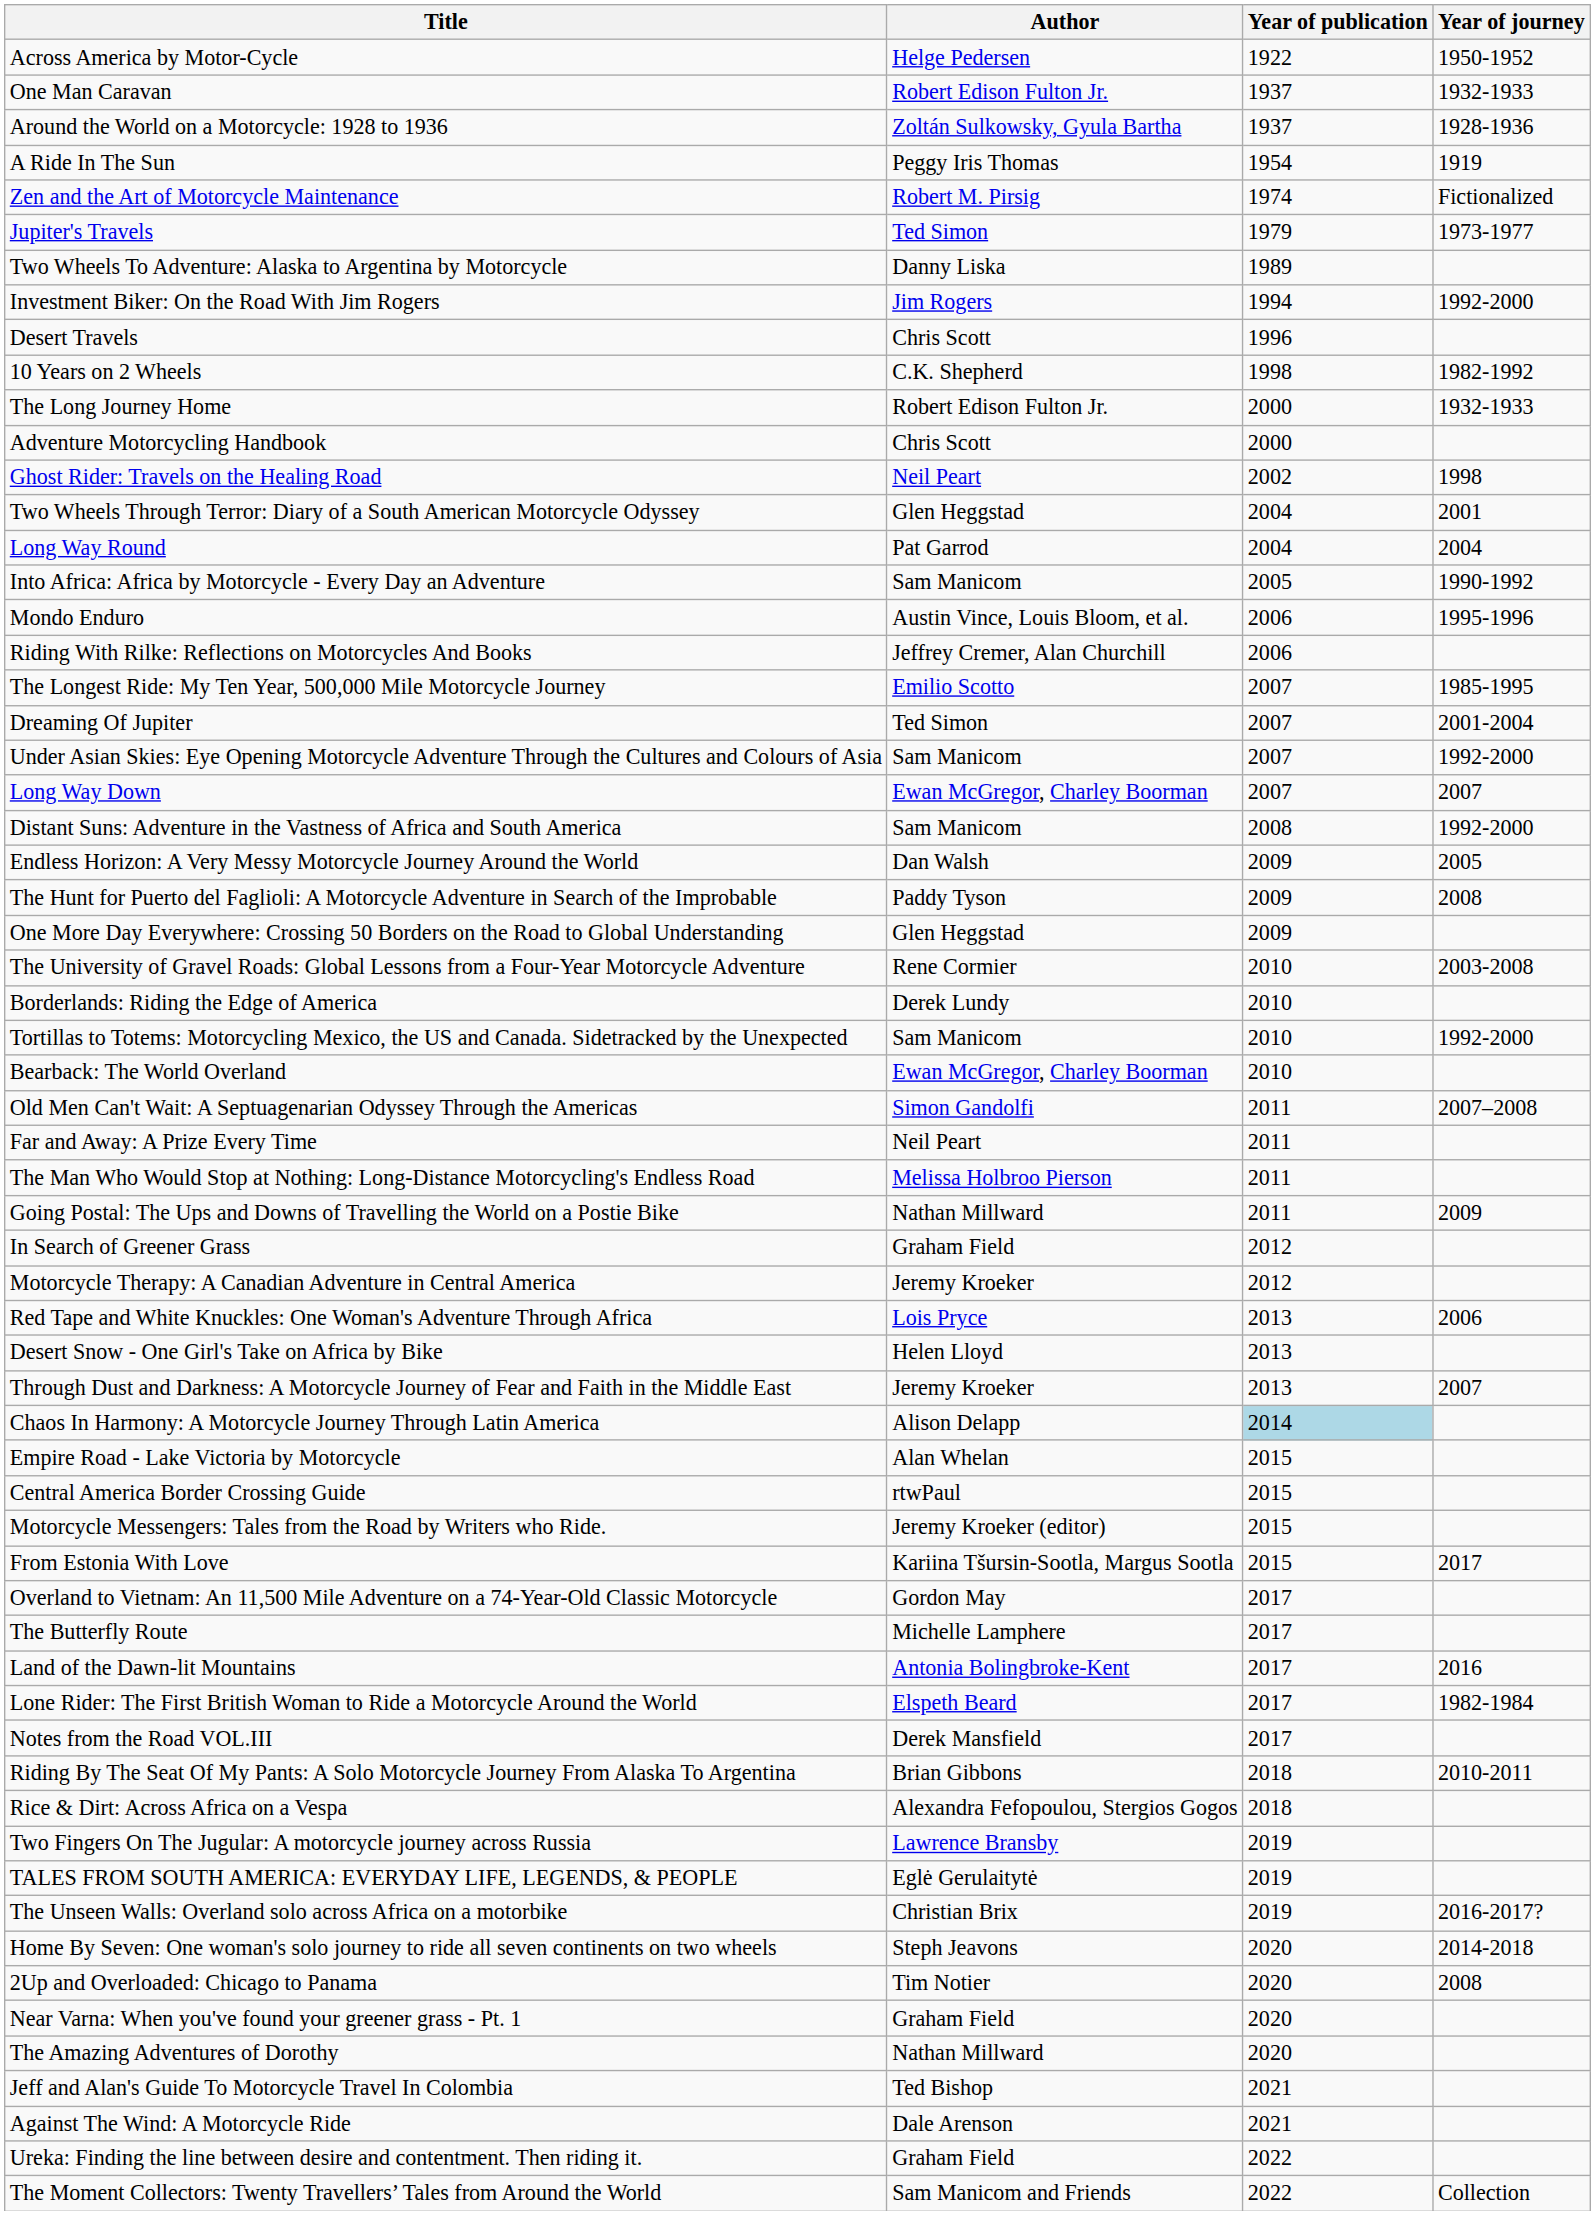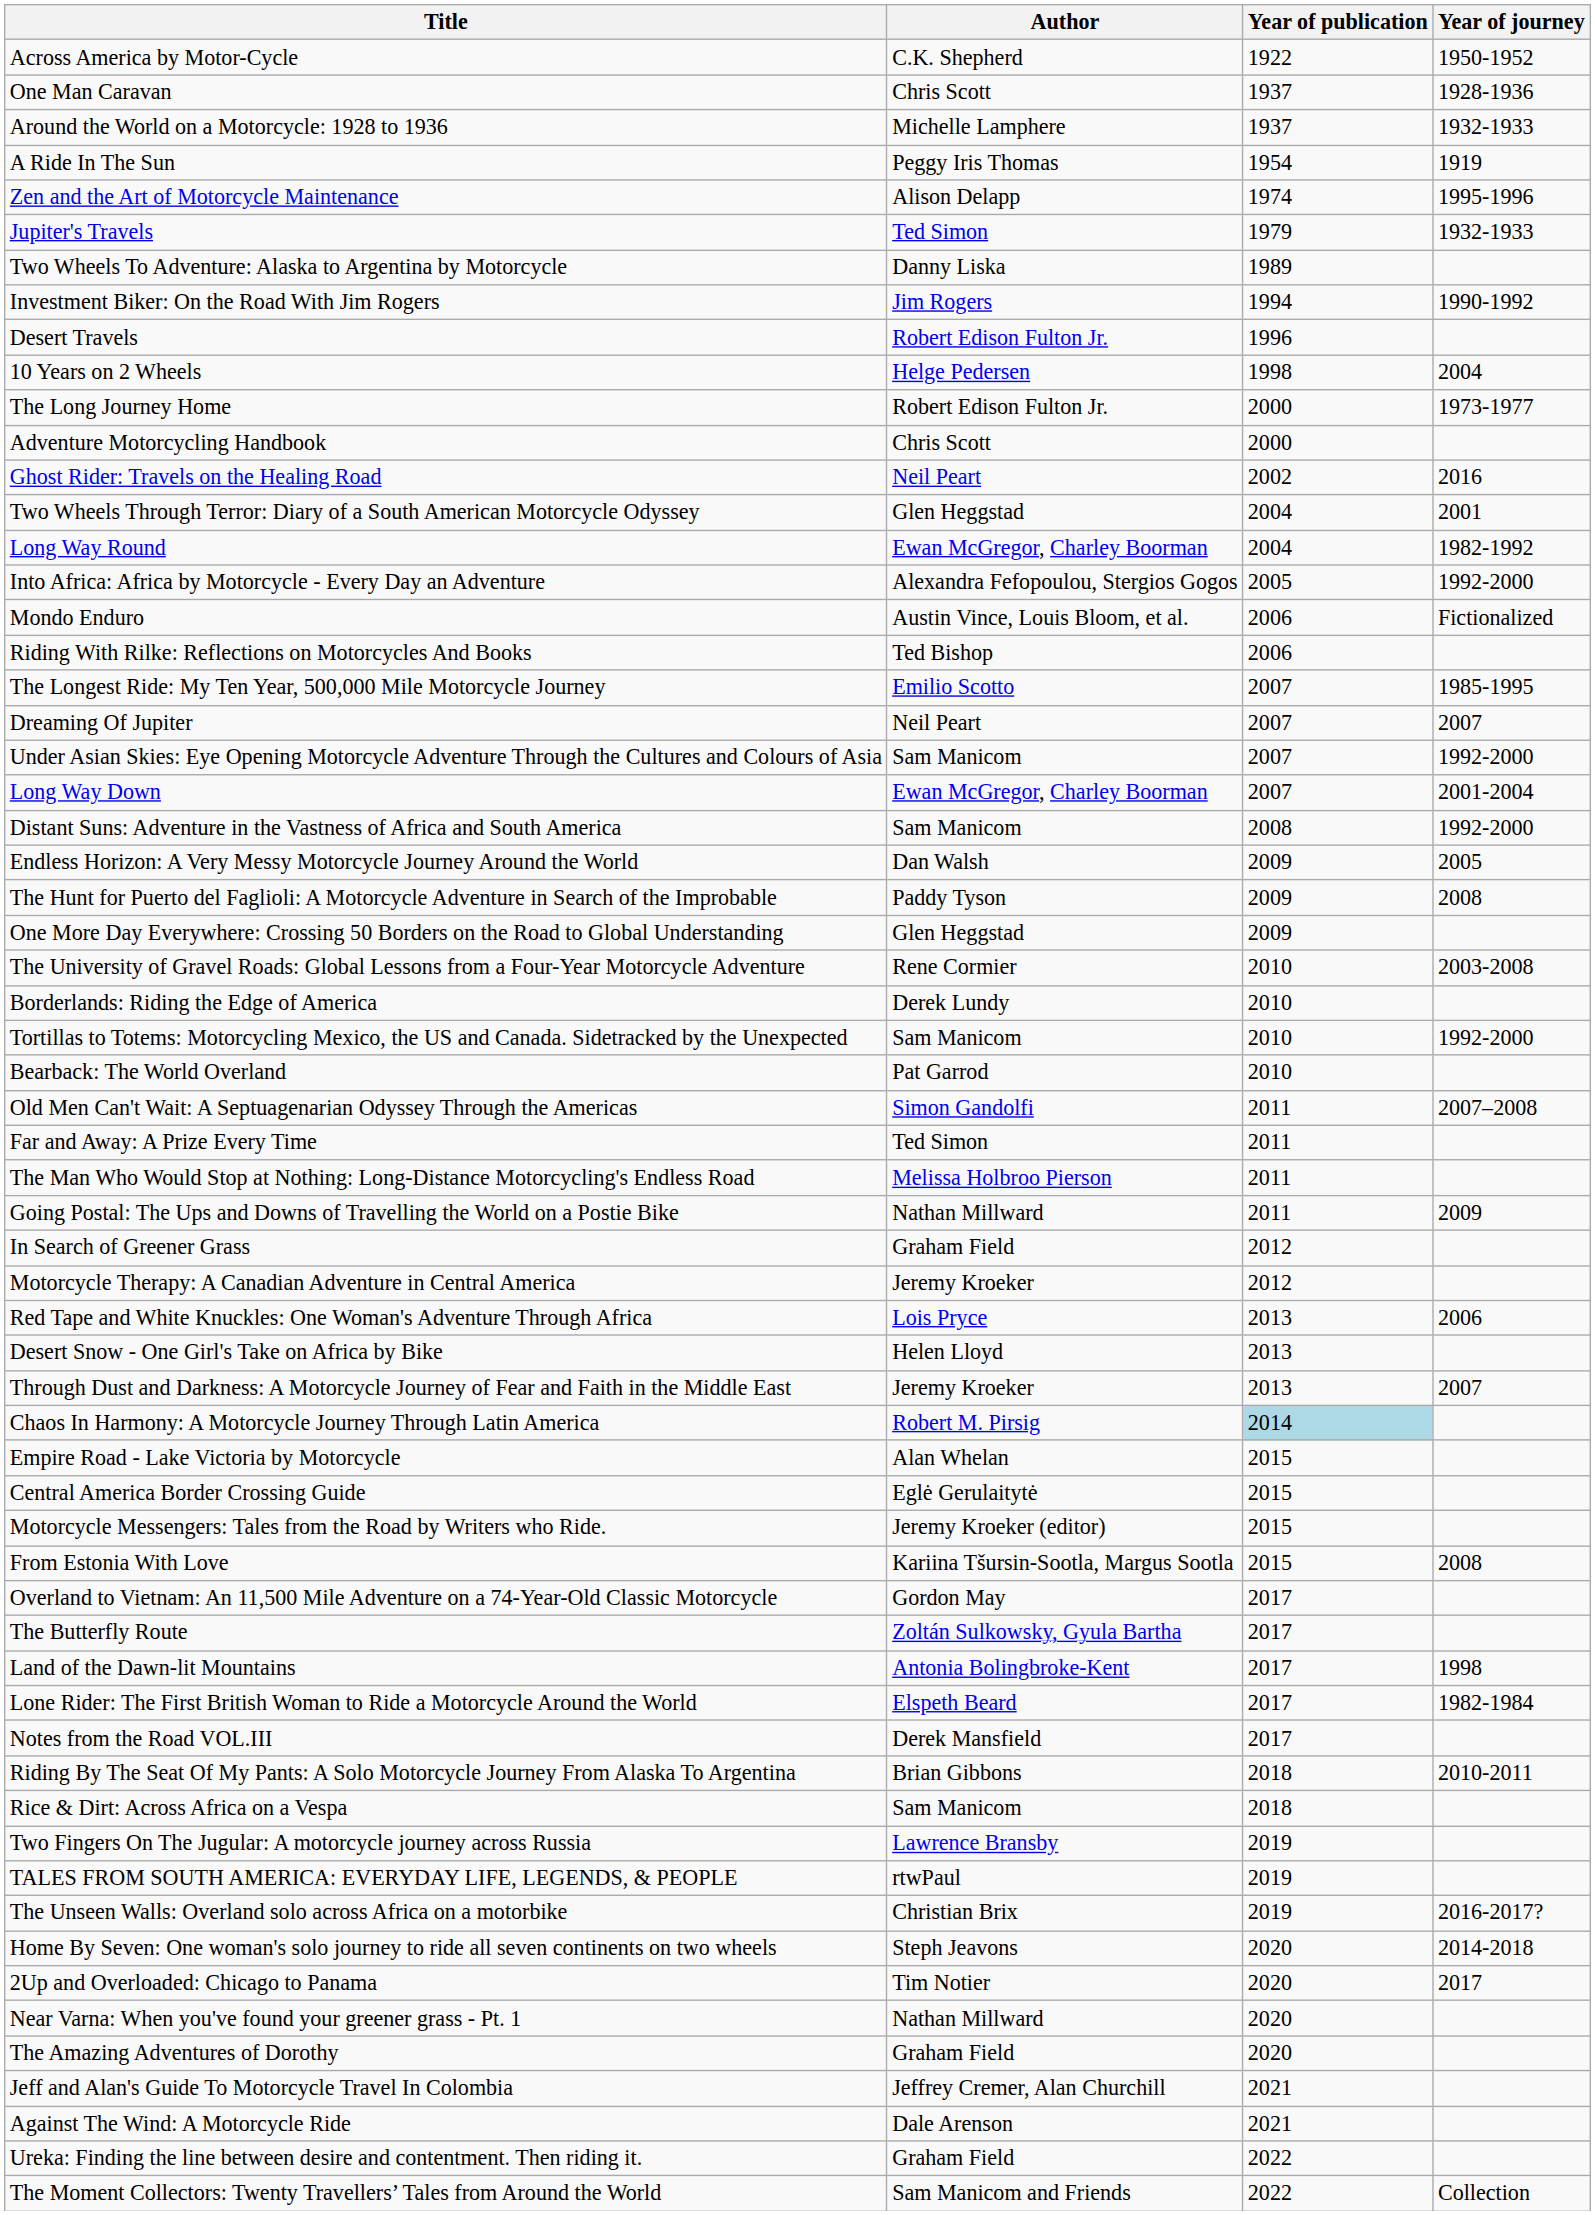 <table class="wikitable sortable">
 <tr>
 <th>Title</th>
 <th>Author</th>
 <th>Year of publication</th>
 <th>Year of journey</th>
 </tr>
 <tr>
 <td>Across America by Motor-Cycle </td>
-<td><a href='#'>Helge Pedersen</a></td>
+<td>C.K. Shepherd</td>
 <td>1922</td>
 <td>1950-1952</td>
 </tr>
 <tr>
 <td>One Man Caravan </td>
-<td><a href='#'>Robert Edison Fulton Jr.</a></td>
+<td>Chris Scott</td>
 <td>1937</td>
-<td>1932-1933</td>
+<td>1928-1936</td>
 </tr>
 <tr>
 <td>Around the World on a Motorcycle: 1928 to 1936 </td>
-<td><a href='#'>Zoltán Sulkowsky, Gyula Bartha</a></td>
+<td>Michelle Lamphere</td>
 <td>1937</td>
-<td>1928-1936</td>
+<td>1932-1933</td>
 </tr>
 <tr>
 <td>A Ride In The Sun </td>
 <td>Peggy Iris Thomas</td>
 <td>1954</td>
 <td>1919</td>
 </tr>
 <tr>
 <td><a href='#'>Zen and the Art of Motorcycle Maintenance</a></td>
-<td><a href='#'>Robert M. Pirsig</a></td>
+<td>Alison Delapp</td>
 <td>1974</td>
-<td>Fictionalized</td>
+<td>1995-1996</td>
 </tr>
 <tr>
 <td><a href='#'>Jupiter's Travels</a></td>
 <td><a href='#'>Ted Simon</a></td>
 <td>1979</td>
-<td>1973-1977</td>
+<td>1932-1933</td>
 </tr>
 <tr>
 <td>Two Wheels To Adventure: Alaska to Argentina by Motorcycle </td>
 <td>Danny Liska</td>
 <td>1989</td>
 <td></td>
 </tr>
 <tr>
 <td>Investment Biker: On the Road With Jim Rogers </td>
 <td><a href='#'>Jim Rogers</a></td>
 <td>1994</td>
-<td>1992-2000</td>
+<td>1990-1992</td>
 </tr>
 <tr>
 <td>Desert Travels </td>
-<td>Chris Scott</td>
+<td><a href='#'>Robert Edison Fulton Jr.</a></td>
 <td>1996</td>
 <td></td>
 </tr>
 <tr>
 <td>10 Years on 2 Wheels </td>
-<td>C.K. Shepherd</td>
+<td><a href='#'>Helge Pedersen</a></td>
 <td>1998</td>
-<td>1982-1992</td>
+<td>2004</td>
 </tr>
 <tr>
 <td>The Long Journey Home </td>
 <td>Robert Edison Fulton Jr.</td>
 <td>2000</td>
-<td>1932-1933</td>
+<td>1973-1977</td>
 </tr>
 <tr>
 <td>Adventure Motorcycling Handbook </td>
 <td>Chris Scott</td>
 <td>2000</td>
 <td></td>
 </tr>
 <tr>
 <td><a href='#'>Ghost Rider: Travels on the Healing Road</a></td>
 <td><a href='#'>Neil Peart</a></td>
 <td>2002</td>
-<td>1998</td>
+<td>2016</td>
 </tr>
 <tr>
 <td>Two Wheels Through Terror: Diary of a South American Motorcycle Odyssey </td>
 <td>Glen Heggstad</td>
 <td>2004</td>
 <td>2001</td>
 </tr>
 <tr>
 <td><a href='#'>Long Way Round</a></td>
-<td>Pat Garrod</td>
+<td><a href='#'>Ewan McGregor</a>, <a href='#'>Charley Boorman</a></td>
 <td>2004</td>
-<td>2004</td>
+<td>1982-1992</td>
 </tr>
 <tr>
 <td>Into Africa: Africa by Motorcycle - Every Day an Adventure </td>
-<td>Sam Manicom</td>
+<td>Alexandra Fefopoulou, Stergios Gogos</td>
 <td>2005</td>
-<td>1990-1992</td>
+<td>1992-2000</td>
 </tr>
 <tr>
 <td>Mondo Enduro </td>
 <td>Austin Vince, Louis Bloom, et al.</td>
 <td>2006</td>
-<td>1995-1996</td>
+<td>Fictionalized</td>
 </tr>
 <tr>
 <td>Riding With Rilke: Reflections on Motorcycles And Books </td>
-<td>Jeffrey Cremer, Alan Churchill</td>
+<td>Ted Bishop</td>
 <td>2006</td>
 <td></td>
 </tr>
 <tr>
 <td>The Longest Ride: My Ten Year, 500,000 Mile Motorcycle Journey </td>
 <td><a href='#'>Emilio Scotto</a></td>
 <td>2007</td>
 <td>1985-1995</td>
 </tr>
 <tr>
 <td>Dreaming Of Jupiter </td>
-<td>Ted Simon</td>
+<td>Neil Peart</td>
 <td>2007</td>
-<td>2001-2004</td>
+<td>2007</td>
 </tr>
 <tr>
 <td>Under Asian Skies: Eye Opening Motorcycle Adventure Through the Cultures and Colours of Asia </td>
 <td>Sam Manicom</td>
 <td>2007</td>
 <td>1992-2000</td>
 </tr>
 <tr>
 <td><a href='#'>Long Way Down</a></td>
 <td><a href='#'>Ewan McGregor</a>, <a href='#'>Charley Boorman</a></td>
 <td>2007</td>
-<td>2007</td>
+<td>2001-2004</td>
 </tr>
 <tr>
 <td>Distant Suns: Adventure in the Vastness of Africa and South America </td>
 <td>Sam Manicom</td>
 <td>2008</td>
 <td>1992-2000</td>
 </tr>
 <tr>
 <td>Endless Horizon: A Very Messy Motorcycle Journey Around the World </td>
 <td>Dan Walsh</td>
 <td>2009</td>
 <td>2005</td>
 </tr>
 <tr>
 <td>The Hunt for Puerto del Faglioli: A Motorcycle Adventure in Search of the Improbable </td>
 <td>Paddy Tyson</td>
 <td>2009</td>
 <td>2008</td>
 </tr>
 <tr>
 <td>One More Day Everywhere: Crossing 50 Borders on the Road to Global Understanding </td>
 <td>Glen Heggstad</td>
 <td>2009</td>
 <td></td>
 </tr>
 <tr>
 <td>The University of Gravel Roads: Global Lessons from a Four-Year Motorcycle Adventure </td>
 <td>Rene Cormier</td>
 <td>2010</td>
 <td>2003-2008</td>
 </tr>
 <tr>
 <td>Borderlands: Riding the Edge of America </td>
 <td>Derek Lundy</td>
 <td>2010</td>
 <td></td>
 </tr>
 <tr>
 <td>Tortillas to Totems: Motorcycling Mexico, the US and Canada. Sidetracked by the Unexpected </td>
 <td>Sam Manicom</td>
 <td>2010</td>
 <td>1992-2000</td>
 </tr>
 <tr>
 <td>Bearback: The World Overland </td>
-<td><a href='#'>Ewan McGregor</a>, <a href='#'>Charley Boorman</a></td>
+<td>Pat Garrod</td>
 <td>2010</td>
 <td></td>
 </tr>
 <tr>
 <td>Old Men Can't Wait: A Septuagenarian Odyssey Through the Americas </td>
 <td><a href='#'>Simon Gandolfi</a></td>
 <td>2011</td>
 <td>2007–2008</td>
 </tr>
 <tr>
 <td>Far and Away: A Prize Every Time </td>
-<td>Neil Peart</td>
+<td>Ted Simon</td>
 <td>2011</td>
 <td></td>
 </tr>
 <tr>
 <td>The Man Who Would Stop at Nothing: Long-Distance Motorcycling's Endless Road </td>
 <td><a href='#'>Melissa Holbroo Pierson</a></td>
 <td>2011</td>
 <td></td>
 </tr>
 <tr>
 <td>Going Postal: The Ups and Downs of Travelling the World on a Postie Bike </td>
 <td>Nathan Millward</td>
 <td>2011</td>
 <td>2009</td>
 </tr>
 <tr>
 <td>In Search of Greener Grass </td>
 <td>Graham Field</td>
 <td>2012</td>
 <td></td>
 </tr>
 <tr>
 <td>Motorcycle Therapy: A Canadian Adventure in Central America </td>
 <td>Jeremy Kroeker</td>
 <td>2012</td>
 <td></td>
 </tr>
 <tr>
 <td>Red Tape and White Knuckles: One Woman's Adventure Through Africa </td>
 <td><a href='#'>Lois Pryce</a></td>
 <td>2013</td>
 <td>2006</td>
 </tr>
 <tr>
 <td>Desert Snow - One Girl's Take on Africa by Bike </td>
 <td>Helen Lloyd</td>
 <td>2013</td>
 <td></td>
 </tr>
 <tr>
 <td>Through Dust and Darkness: A Motorcycle Journey of Fear and Faith in the Middle East </td>
 <td>Jeremy Kroeker</td>
 <td>2013</td>
 <td>2007</td>
 </tr>
 <tr>
 <td>Chaos In Harmony: A Motorcycle Journey Through Latin America </td>
-<td>Alison Delapp</td>
+<td><a href='#'>Robert M. Pirsig</a></td>
 <td style="background: lightblue;">2014</td>
 <td></td>
 </tr>
 <tr>
 <td>Empire Road - Lake Victoria by Motorcycle </td>
 <td>Alan Whelan</td>
 <td>2015</td>
 <td></td>
 </tr>
 <tr>
 <td>Central America Border Crossing Guide </td>
-<td>rtwPaul</td>
+<td>Eglė Gerulaitytė</td>
 <td>2015</td>
 <td></td>
 </tr>
 <tr>
 <td>Motorcycle Messengers: Tales from the Road by Writers who Ride.</td>
 <td>Jeremy Kroeker (editor)</td>
 <td>2015</td>
 <td></td>
 </tr>
 <tr>
 <td>From Estonia With Love </td>
 <td>Kariina Tšursin-Sootla, Margus Sootla</td>
 <td>2015</td>
-<td>2017</td>
+<td>2008</td>
 </tr>
 <tr>
 <td>Overland to Vietnam: An 11,500 Mile Adventure on a 74-Year-Old Classic Motorcycle </td>
 <td>Gordon May</td>
 <td>2017</td>
 <td></td>
 </tr>
 <tr>
 <td>The Butterfly Route </td>
-<td>Michelle Lamphere</td>
+<td><a href='#'>Zoltán Sulkowsky, Gyula Bartha</a></td>
 <td>2017</td>
 <td></td>
 </tr>
 <tr>
 <td>Land of the Dawn-lit Mountains </td>
 <td><a href='#'>Antonia Bolingbroke-Kent</a></td>
 <td>2017</td>
-<td>2016</td>
+<td>1998</td>
 </tr>
 <tr>
 <td>Lone Rider: The First British Woman to Ride a Motorcycle Around the World </td>
 <td><a href='#'>Elspeth Beard</a></td>
 <td>2017</td>
 <td>1982-1984</td>
 </tr>
 <tr>
 <td>Notes from the Road VOL.III </td>
 <td>Derek Mansfield</td>
 <td>2017</td>
 <td></td>
 </tr>
 <tr>
 <td>Riding By The Seat Of My Pants: A Solo Motorcycle Journey From Alaska To Argentina </td>
 <td>Brian Gibbons</td>
 <td>2018</td>
 <td>2010-2011</td>
 </tr>
 <tr>
 <td>Rice & Dirt: Across Africa on a Vespa </td>
-<td>Alexandra Fefopoulou, Stergios Gogos</td>
+<td>Sam Manicom</td>
 <td>2018</td>
 <td></td>
 </tr>
 <tr>
 <td>Two Fingers On The Jugular: A motorcycle journey across Russia </td>
 <td><a href='#'>Lawrence Bransby</a></td>
 <td>2019</td>
 <td></td>
 </tr>
 <tr>
 <td>TALES FROM SOUTH AMERICA: EVERYDAY LIFE, LEGENDS, & PEOPLE </td>
-<td>Eglė Gerulaitytė</td>
+<td>rtwPaul</td>
 <td>2019</td>
 <td></td>
 </tr>
 <tr>
 <td>The Unseen Walls: Overland solo across Africa on a motorbike </td>
 <td>Christian Brix</td>
 <td>2019</td>
 <td>2016-2017?</td>
 </tr>
 <tr>
 <td>Home By Seven: One woman's solo journey to ride all seven continents on two wheels </td>
 <td>Steph Jeavons</td>
 <td>2020</td>
 <td>2014-2018</td>
 </tr>
 <tr>
 <td>2Up and Overloaded: Chicago to Panama </td>
 <td>Tim Notier</td>
 <td>2020</td>
-<td>2008</td>
+<td>2017</td>
 </tr>
 <tr>
 <td>Near Varna: When you've found your greener grass - Pt. 1 </td>
+<td>Nathan Millward</td>
+<td>2020</td>
+<td></td>
+</tr>
+<tr>
+<td>The Amazing Adventures of Dorothy </td>
 <td>Graham Field</td>
 <td>2020</td>
 <td></td>
 </tr>
 <tr>
-<td>The Amazing Adventures of Dorothy </td>
-<td>Nathan Millward</td>
-<td>2020</td>
-<td></td>
-</tr>
-<tr>
 <td>Jeff and Alan's Guide To Motorcycle Travel In Colombia </td>
-<td>Ted Bishop</td>
+<td>Jeffrey Cremer, Alan Churchill</td>
 <td>2021</td>
 <td></td>
 </tr>
 <tr>
 <td>Against The Wind: A Motorcycle Ride </td>
 <td>Dale Arenson</td>
 <td>2021</td>
 <td></td>
 </tr>
 <tr>
 <td>Ureka: Finding the line between desire and contentment. Then riding it.</td>
 <td>Graham Field</td>
 <td>2022</td>
 <td></td>
 </tr>
 <tr>
 <td>The Moment Collectors: Twenty Travellers’ Tales from Around the World </td>
 <td>Sam Manicom and Friends</td>
 <td>2022</td>
 <td>Collection</td>
 </tr>
 </table>
